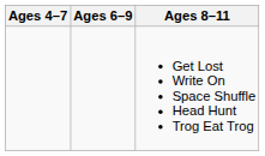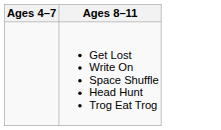 <table class="wikitable">
 <tr>
 <th>Ages 4–7</th>
-<th>Ages 6–9</th>
 <th>Ages 8–11</th>
 </tr>
 <tr>
 <td></td>
-<td></td>
 <td><br><ul><li>Get Lost</li><li>Write On</li><li>Space Shuffle</li><li>Head Hunt</li><li>Trog Eat Trog</li></ul></td>
 </tr>
 </table>
